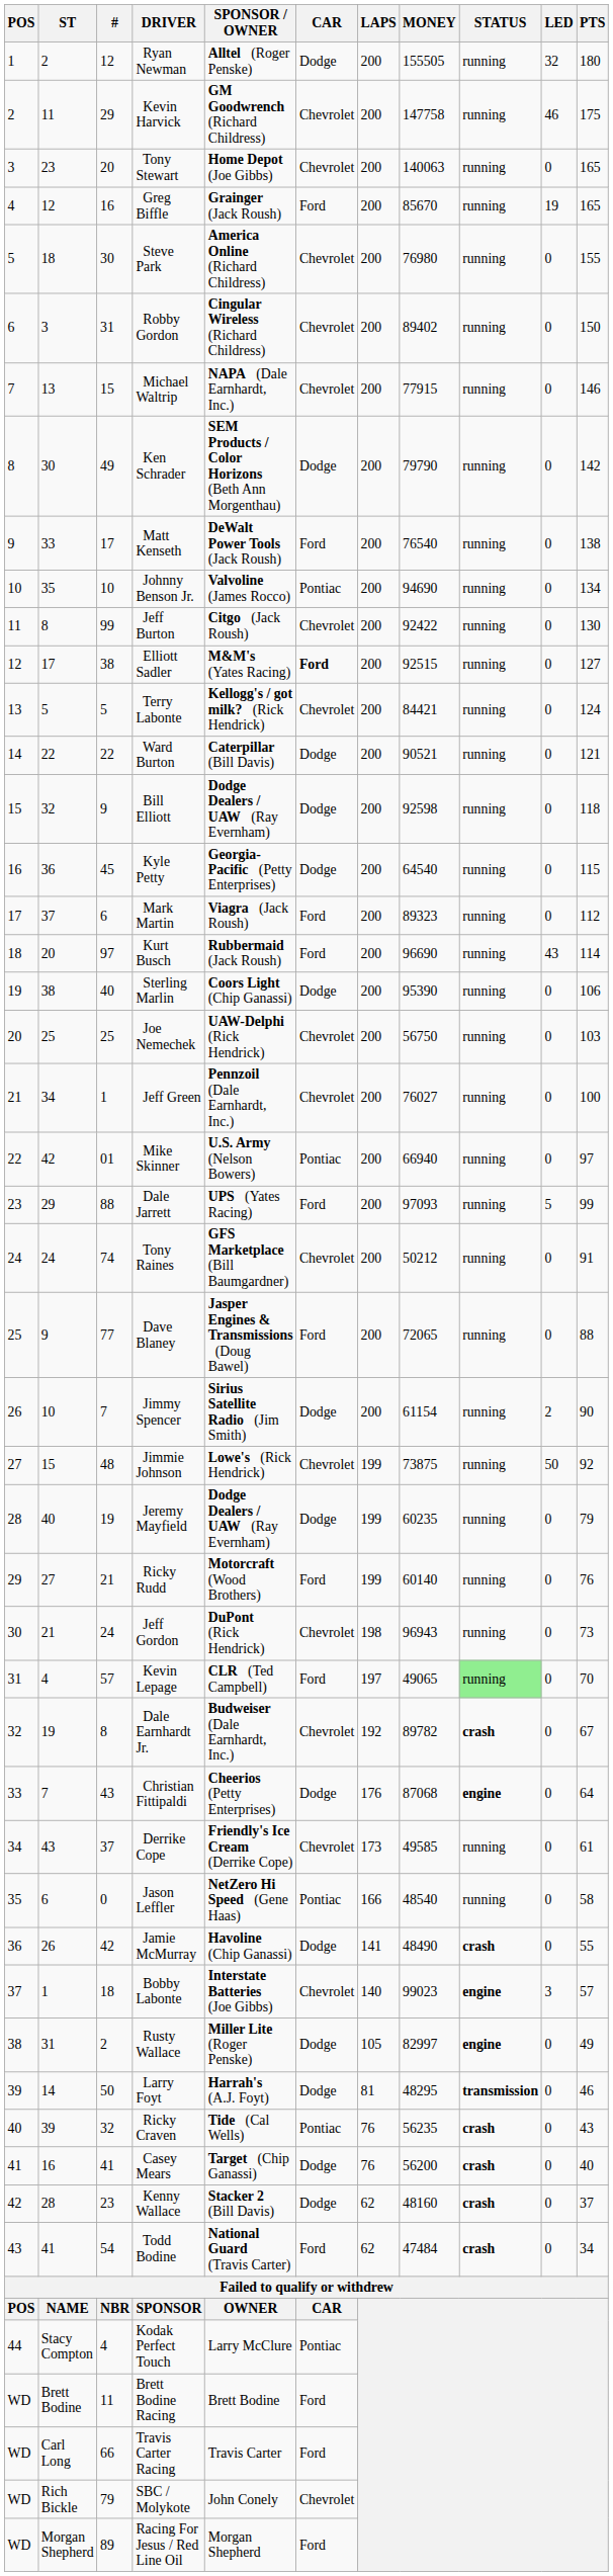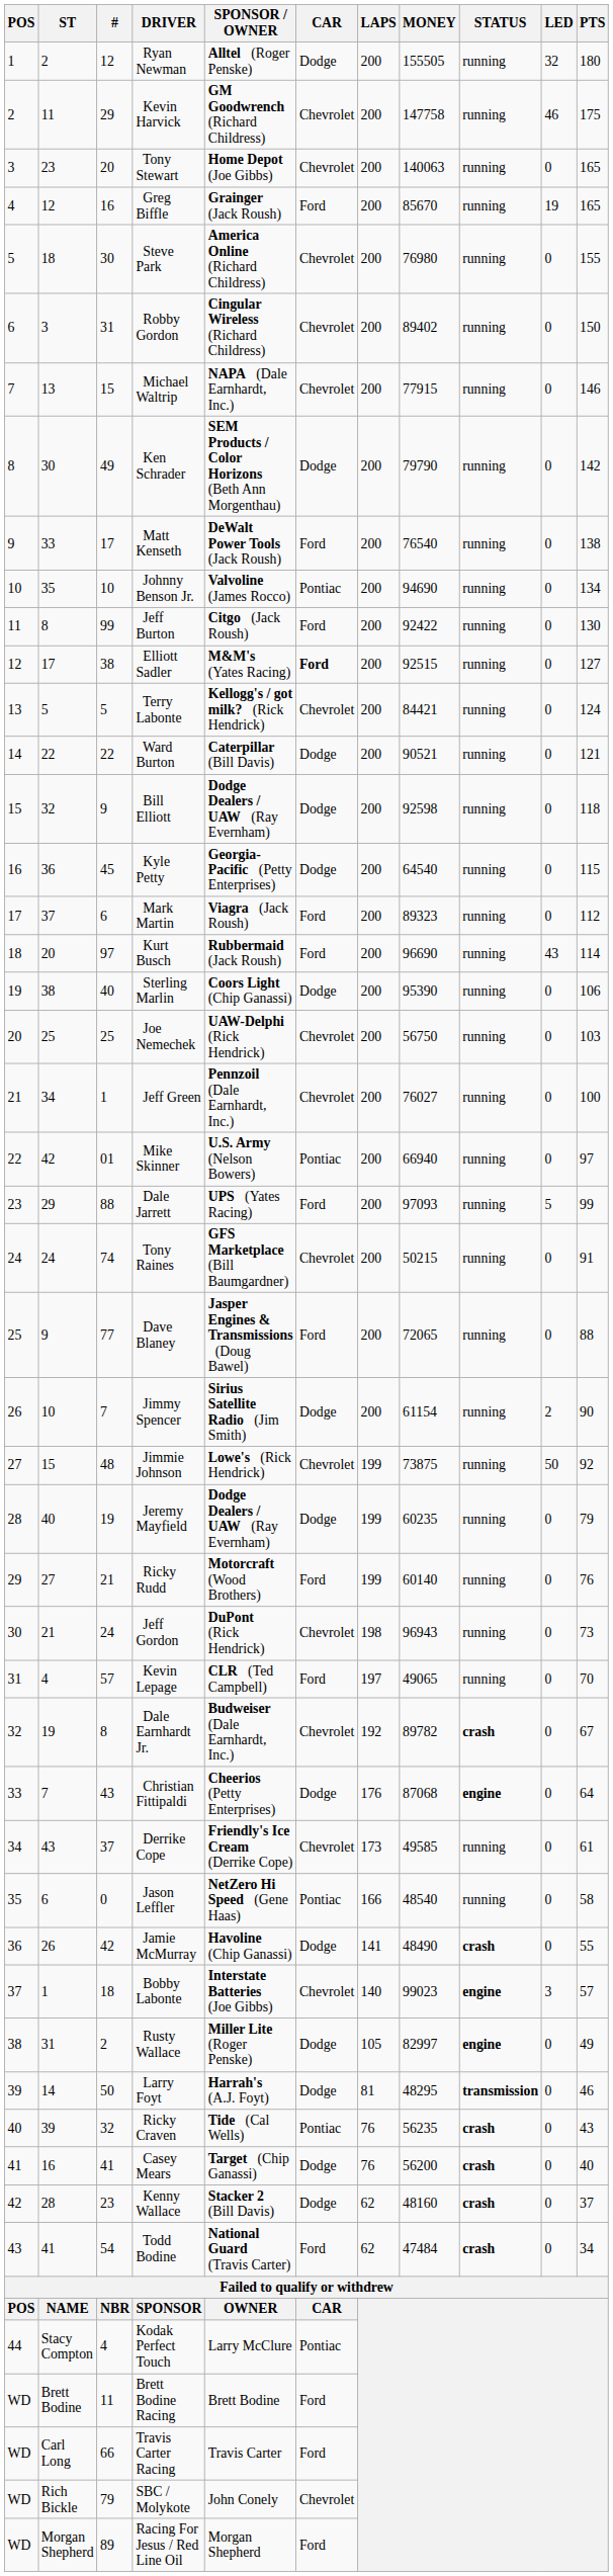 <table class="wikitable">
 <tr>
 <th>POS</th>
 <th>ST</th>
 <th>#</th>
 <th>DRIVER</th>
 <th>SPONSOR / OWNER</th>
 <th>CAR</th>
 <th>LAPS</th>
 <th>MONEY</th>
 <th>STATUS</th>
 <th>LED</th>
 <th>PTS</th>
 </tr>
 <tr>
 <td>1</td>
 <td>2</td>
 <td>12</td>
 <td>  Ryan Newman</td>
 <td><strong>Alltel</strong>   (Roger Penske)</td>
 <td>Dodge</td>
 <td>200</td>
 <td>155505</td>
 <td>running</td>
 <td>32</td>
 <td>180</td>
 </tr>
 <tr>
 <td>2</td>
 <td>11</td>
 <td>29</td>
 <td>  Kevin Harvick</td>
 <td><strong>GM Goodwrench</strong>   (Richard Childress)</td>
 <td>Chevrolet</td>
 <td>200</td>
 <td>147758</td>
 <td>running</td>
 <td>46</td>
 <td>175</td>
 </tr>
 <tr>
 <td>3</td>
 <td>23</td>
 <td>20</td>
 <td>  Tony Stewart</td>
 <td><strong>Home Depot</strong>   (Joe Gibbs)</td>
 <td>Chevrolet</td>
 <td>200</td>
 <td>140063</td>
 <td>running</td>
 <td>0</td>
 <td>165</td>
 </tr>
 <tr>
 <td>4</td>
 <td>12</td>
 <td>16</td>
 <td>  Greg Biffle</td>
 <td><strong>Grainger</strong>   (Jack Roush)</td>
 <td>Ford</td>
 <td>200</td>
 <td>85670</td>
 <td>running</td>
 <td>19</td>
 <td>165</td>
 </tr>
 <tr>
 <td>5</td>
 <td>18</td>
 <td>30</td>
 <td>  Steve Park</td>
 <td><strong>America Online</strong>   (Richard Childress)</td>
 <td>Chevrolet</td>
 <td>200</td>
 <td>76980</td>
 <td>running</td>
 <td>0</td>
 <td>155</td>
 </tr>
 <tr>
 <td>6</td>
 <td>3</td>
 <td>31</td>
 <td>  Robby Gordon</td>
 <td><strong>Cingular Wireless</strong>   (Richard Childress)</td>
 <td>Chevrolet</td>
 <td>200</td>
 <td>89402</td>
 <td>running</td>
 <td>0</td>
 <td>150</td>
 </tr>
 <tr>
 <td>7</td>
 <td>13</td>
 <td>15</td>
 <td>  Michael Waltrip</td>
 <td><strong>NAPA</strong>   (Dale Earnhardt, Inc.)</td>
 <td>Chevrolet</td>
 <td>200</td>
 <td>77915</td>
 <td>running</td>
 <td>0</td>
 <td>146</td>
 </tr>
 <tr>
 <td>8</td>
 <td>30</td>
 <td>49</td>
 <td>  Ken Schrader</td>
 <td><strong>SEM Products / Color Horizons</strong>   (Beth Ann Morgenthau)</td>
 <td>Dodge</td>
 <td>200</td>
 <td>79790</td>
 <td>running</td>
 <td>0</td>
 <td>142</td>
 </tr>
 <tr>
 <td>9</td>
 <td>33</td>
 <td>17</td>
 <td>  Matt Kenseth</td>
 <td><strong>DeWalt Power Tools</strong>   (Jack Roush)</td>
 <td>Ford</td>
 <td>200</td>
 <td>76540</td>
 <td>running</td>
 <td>0</td>
 <td>138</td>
 </tr>
 <tr>
 <td>10</td>
 <td>35</td>
 <td>10</td>
 <td>  Johnny Benson Jr.</td>
 <td><strong>Valvoline</strong>   (James Rocco)</td>
 <td>Pontiac</td>
 <td>200</td>
 <td>94690</td>
 <td>running</td>
 <td>0</td>
 <td>134</td>
 </tr>
 <tr>
 <td>11</td>
 <td>8</td>
 <td>99</td>
 <td>  Jeff Burton</td>
 <td><strong>Citgo</strong>   (Jack Roush)</td>
-<td>Chevrolet</td>
+<td>Ford</td>
 <td>200</td>
 <td>92422</td>
 <td>running</td>
 <td>0</td>
 <td>130</td>
 </tr>
 <tr>
 <td>12</td>
 <td>17</td>
 <td>38</td>
 <td>  Elliott Sadler</td>
 <td><strong>M&M's</strong>   (Yates Racing)</td>
 <td><strong>Ford</strong></td>
 <td>200</td>
 <td>92515</td>
 <td>running</td>
 <td>0</td>
 <td>127</td>
 </tr>
 <tr>
 <td>13</td>
 <td>5</td>
 <td>5</td>
 <td>  Terry Labonte</td>
 <td><strong>Kellogg's / got milk?</strong>   (Rick Hendrick)</td>
 <td>Chevrolet</td>
 <td>200</td>
 <td>84421</td>
 <td>running</td>
 <td>0</td>
 <td>124</td>
 </tr>
 <tr>
 <td>14</td>
 <td>22</td>
 <td>22</td>
 <td>  Ward Burton</td>
 <td><strong>Caterpillar</strong>   (Bill Davis)</td>
 <td>Dodge</td>
 <td>200</td>
 <td>90521</td>
 <td>running</td>
 <td>0</td>
 <td>121</td>
 </tr>
 <tr>
 <td>15</td>
 <td>32</td>
 <td>9</td>
 <td>  Bill Elliott</td>
 <td><strong>Dodge Dealers / UAW</strong>   (Ray Evernham)</td>
 <td>Dodge</td>
 <td>200</td>
 <td>92598</td>
 <td>running</td>
 <td>0</td>
 <td>118</td>
 </tr>
 <tr>
 <td>16</td>
 <td>36</td>
 <td>45</td>
 <td>  Kyle Petty</td>
 <td><strong>Georgia-Pacific</strong>   (Petty Enterprises)</td>
 <td>Dodge</td>
 <td>200</td>
 <td>64540</td>
 <td>running</td>
 <td>0</td>
 <td>115</td>
 </tr>
 <tr>
 <td>17</td>
 <td>37</td>
 <td>6</td>
 <td>  Mark Martin</td>
 <td><strong>Viagra</strong>   (Jack Roush)</td>
 <td>Ford</td>
 <td>200</td>
 <td>89323</td>
 <td>running</td>
 <td>0</td>
 <td>112</td>
 </tr>
 <tr>
 <td>18</td>
 <td>20</td>
 <td>97</td>
 <td>  Kurt Busch</td>
 <td><strong>Rubbermaid</strong>   (Jack Roush)</td>
 <td>Ford</td>
 <td>200</td>
 <td>96690</td>
 <td>running</td>
 <td>43</td>
 <td>114</td>
 </tr>
 <tr>
 <td>19</td>
 <td>38</td>
 <td>40</td>
 <td>  Sterling Marlin</td>
 <td><strong>Coors Light</strong>   (Chip Ganassi)</td>
 <td>Dodge</td>
 <td>200</td>
 <td>95390</td>
 <td>running</td>
 <td>0</td>
 <td>106</td>
 </tr>
 <tr>
 <td>20</td>
 <td>25</td>
 <td>25</td>
 <td>  Joe Nemechek</td>
 <td><strong>UAW-Delphi</strong>   (Rick Hendrick)</td>
 <td>Chevrolet</td>
 <td>200</td>
 <td>56750</td>
 <td>running</td>
 <td>0</td>
 <td>103</td>
 </tr>
 <tr>
 <td>21</td>
 <td>34</td>
 <td>1</td>
 <td>  Jeff Green</td>
 <td><strong>Pennzoil</strong>   (Dale Earnhardt, Inc.)</td>
 <td>Chevrolet</td>
 <td>200</td>
 <td>76027</td>
 <td>running</td>
 <td>0</td>
 <td>100</td>
 </tr>
 <tr>
 <td>22</td>
 <td>42</td>
 <td>01</td>
 <td>  Mike Skinner</td>
 <td><strong>U.S. Army</strong>   (Nelson Bowers)</td>
 <td>Pontiac</td>
 <td>200</td>
 <td>66940</td>
 <td>running</td>
 <td>0</td>
 <td>97</td>
 </tr>
 <tr>
 <td>23</td>
 <td>29</td>
 <td>88</td>
 <td>  Dale Jarrett</td>
 <td><strong>UPS</strong>   (Yates Racing)</td>
 <td>Ford</td>
 <td>200</td>
 <td>97093</td>
 <td>running</td>
 <td>5</td>
 <td>99</td>
 </tr>
 <tr>
 <td>24</td>
 <td>24</td>
 <td>74</td>
 <td>  Tony Raines</td>
 <td><strong>GFS Marketplace</strong>   (Bill Baumgardner)</td>
 <td>Chevrolet</td>
 <td>200</td>
-<td>50212</td>
+<td>50215</td>
 <td>running</td>
 <td>0</td>
 <td>91</td>
 </tr>
 <tr>
 <td>25</td>
 <td>9</td>
 <td>77</td>
 <td>  Dave Blaney</td>
 <td><strong>Jasper Engines & Transmissions</strong>   (Doug Bawel)</td>
 <td>Ford</td>
 <td>200</td>
 <td>72065</td>
 <td>running</td>
 <td>0</td>
 <td>88</td>
 </tr>
 <tr>
 <td>26</td>
 <td>10</td>
 <td>7</td>
 <td>  Jimmy Spencer</td>
 <td><strong>Sirius Satellite Radio</strong>   (Jim Smith)</td>
 <td>Dodge</td>
 <td>200</td>
 <td>61154</td>
 <td>running</td>
 <td>2</td>
 <td>90</td>
 </tr>
 <tr>
 <td>27</td>
 <td>15</td>
 <td>48</td>
 <td>  Jimmie Johnson</td>
 <td><strong>Lowe's</strong>   (Rick Hendrick)</td>
 <td>Chevrolet</td>
 <td>199</td>
 <td>73875</td>
 <td>running</td>
 <td>50</td>
 <td>92</td>
 </tr>
 <tr>
 <td>28</td>
 <td>40</td>
 <td>19</td>
 <td>  Jeremy Mayfield</td>
 <td><strong>Dodge Dealers / UAW</strong>   (Ray Evernham)</td>
 <td>Dodge</td>
 <td>199</td>
 <td>60235</td>
 <td>running</td>
 <td>0</td>
 <td>79</td>
 </tr>
 <tr>
 <td>29</td>
 <td>27</td>
 <td>21</td>
 <td>  Ricky Rudd</td>
 <td><strong>Motorcraft</strong>   (Wood Brothers)</td>
 <td>Ford</td>
 <td>199</td>
 <td>60140</td>
 <td>running</td>
 <td>0</td>
 <td>76</td>
 </tr>
 <tr>
 <td>30</td>
 <td>21</td>
 <td>24</td>
 <td>  Jeff Gordon</td>
 <td><strong>DuPont</strong>   (Rick Hendrick)</td>
 <td>Chevrolet</td>
 <td>198</td>
 <td>96943</td>
 <td>running</td>
 <td>0</td>
 <td>73</td>
 </tr>
 <tr>
 <td>31</td>
 <td>4</td>
 <td>57</td>
 <td>  Kevin Lepage</td>
 <td><strong>CLR</strong>   (Ted Campbell)</td>
 <td>Ford</td>
 <td>197</td>
 <td>49065</td>
-<td style="background: lightgreen;">running</td>
+<td>running</td>
 <td>0</td>
 <td>70</td>
 </tr>
 <tr>
 <td>32</td>
 <td>19</td>
 <td>8</td>
 <td>  Dale Earnhardt Jr.</td>
 <td><strong>Budweiser</strong>   (Dale Earnhardt, Inc.)</td>
 <td>Chevrolet</td>
 <td>192</td>
 <td>89782</td>
 <td><strong>crash</strong></td>
 <td>0</td>
 <td>67</td>
 </tr>
 <tr>
 <td>33</td>
 <td>7</td>
 <td>43</td>
 <td>  Christian Fittipaldi</td>
 <td><strong>Cheerios</strong>   (Petty Enterprises)</td>
 <td>Dodge</td>
 <td>176</td>
 <td>87068</td>
 <td><strong>engine</strong></td>
 <td>0</td>
 <td>64</td>
 </tr>
 <tr>
 <td>34</td>
 <td>43</td>
 <td>37</td>
 <td>  Derrike Cope</td>
 <td><strong>Friendly's Ice Cream</strong>   (Derrike Cope)</td>
 <td>Chevrolet</td>
 <td>173</td>
 <td>49585</td>
 <td>running</td>
 <td>0</td>
 <td>61</td>
 </tr>
 <tr>
 <td>35</td>
 <td>6</td>
 <td>0</td>
 <td>  Jason Leffler</td>
 <td><strong>NetZero Hi Speed</strong>   (Gene Haas)</td>
 <td>Pontiac</td>
 <td>166</td>
 <td>48540</td>
 <td>running</td>
 <td>0</td>
 <td>58</td>
 </tr>
 <tr>
 <td>36</td>
 <td>26</td>
 <td>42</td>
 <td>  Jamie McMurray</td>
 <td><strong>Havoline</strong>   (Chip Ganassi)</td>
 <td>Dodge</td>
 <td>141</td>
 <td>48490</td>
 <td><strong>crash</strong></td>
 <td>0</td>
 <td>55</td>
 </tr>
 <tr>
 <td>37</td>
 <td>1</td>
 <td>18</td>
 <td>  Bobby Labonte</td>
 <td><strong>Interstate Batteries</strong>   (Joe Gibbs)</td>
 <td>Chevrolet</td>
 <td>140</td>
 <td>99023</td>
 <td><strong>engine</strong></td>
 <td>3</td>
 <td>57</td>
 </tr>
 <tr>
 <td>38</td>
 <td>31</td>
 <td>2</td>
 <td>  Rusty Wallace</td>
 <td><strong>Miller Lite</strong>   (Roger Penske)</td>
 <td>Dodge</td>
 <td>105</td>
 <td>82997</td>
 <td><strong>engine</strong></td>
 <td>0</td>
 <td>49</td>
 </tr>
 <tr>
 <td>39</td>
 <td>14</td>
 <td>50</td>
 <td>  Larry Foyt</td>
 <td><strong>Harrah's</strong>   (A.J. Foyt)</td>
 <td>Dodge</td>
 <td>81</td>
 <td>48295</td>
 <td><strong>transmission</strong></td>
 <td>0</td>
 <td>46</td>
 </tr>
 <tr>
 <td>40</td>
 <td>39</td>
 <td>32</td>
 <td>  Ricky Craven</td>
 <td><strong>Tide</strong>   (Cal Wells)</td>
 <td>Pontiac</td>
 <td>76</td>
 <td>56235</td>
 <td><strong>crash</strong></td>
 <td>0</td>
 <td>43</td>
 </tr>
 <tr>
 <td>41</td>
 <td>16</td>
 <td>41</td>
 <td>  Casey Mears</td>
 <td><strong>Target</strong>   (Chip Ganassi)</td>
 <td>Dodge</td>
 <td>76</td>
 <td>56200</td>
 <td><strong>crash</strong></td>
 <td>0</td>
 <td>40</td>
 </tr>
 <tr>
 <td>42</td>
 <td>28</td>
 <td>23</td>
 <td>  Kenny Wallace</td>
 <td><strong>Stacker 2</strong>   (Bill Davis)</td>
 <td>Dodge</td>
 <td>62</td>
 <td>48160</td>
 <td><strong>crash</strong></td>
 <td>0</td>
 <td>37</td>
 </tr>
 <tr>
 <td>43</td>
 <td>41</td>
 <td>54</td>
 <td>  Todd Bodine</td>
 <td><strong>National Guard</strong>   (Travis Carter)</td>
 <td>Ford</td>
 <td>62</td>
 <td>47484</td>
 <td><strong>crash</strong></td>
 <td>0</td>
 <td>34</td>
 </tr>
 <tr>
 <th colspan="11">Failed to qualify or withdrew</th>
 </tr>
 <tr>
 <th>POS</th>
 <th>NAME</th>
 <th>NBR</th>
 <th>SPONSOR</th>
 <th>OWNER</th>
 <th>CAR</th>
 <th colspan="5" rowspan="6"></th>
 </tr>
 <tr>
 <td>44</td>
 <td>Stacy Compton</td>
 <td>4</td>
 <td>Kodak Perfect Touch</td>
 <td>Larry McClure</td>
 <td>Pontiac</td>
 </tr>
 <tr>
 <td>WD</td>
 <td>Brett Bodine</td>
 <td>11</td>
 <td>Brett Bodine Racing</td>
 <td>Brett Bodine</td>
 <td>Ford</td>
 </tr>
 <tr>
 <td>WD</td>
 <td>Carl Long</td>
 <td>66</td>
 <td>Travis Carter Racing</td>
 <td>Travis Carter</td>
 <td>Ford</td>
 </tr>
 <tr>
 <td>WD</td>
 <td>Rich Bickle</td>
 <td>79</td>
 <td>SBC / Molykote</td>
 <td>John Conely</td>
 <td>Chevrolet</td>
 </tr>
 <tr>
 <td>WD</td>
 <td>Morgan Shepherd</td>
 <td>89</td>
 <td>Racing For Jesus / Red Line Oil</td>
 <td>Morgan Shepherd</td>
 <td>Ford</td>
 </tr>
 </table>
